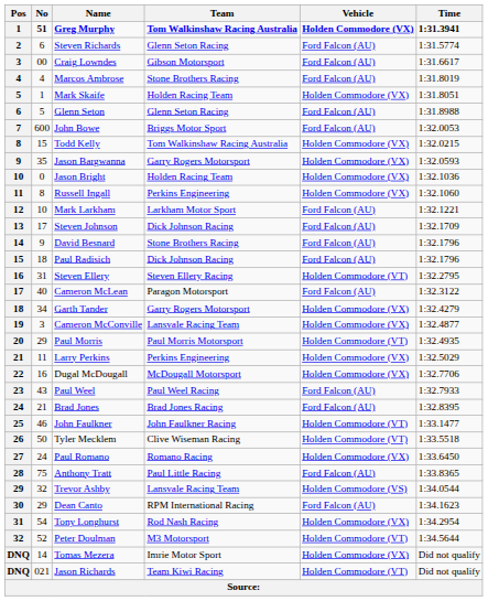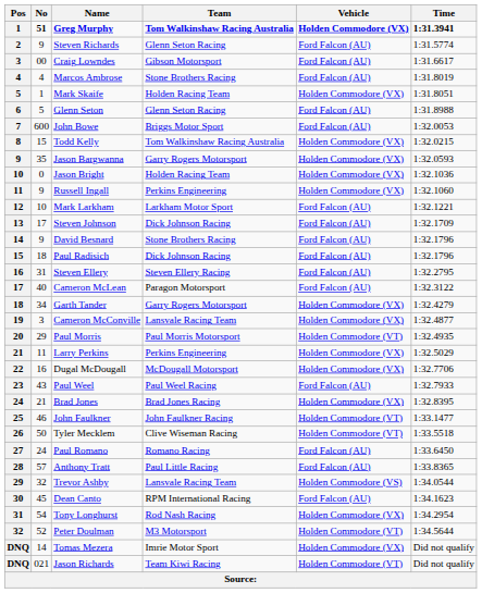 <table class="wikitable" style="font-size: 87%;">
 <tr>
 <th>Pos</th>
 <th>No</th>
 <th>Name</th>
 <th>Team</th>
 <th>Vehicle</th>
 <th>Time</th>
 </tr>
 <tr>
 <th>1</th>
 <td align=center><strong>51</strong></td>
 <td><strong> <a href='#'>Greg Murphy</a></strong></td>
 <td><strong><a href='#'>Tom Walkinshaw Racing Australia</a></strong></td>
 <td><strong><a href='#'>Holden Commodore (VX)</a></strong></td>
 <td><strong>1:31.3941</strong></td>
 </tr>
 <tr>
 <th>2</th>
-<td align=center>6</td>
+<td align=center>9</td>
 <td> <a href='#'>Steven Richards</a></td>
 <td><a href='#'>Glenn Seton Racing</a></td>
 <td><a href='#'>Ford Falcon (AU)</a></td>
 <td>1:31.5774</td>
 </tr>
 <tr>
 <th>3</th>
 <td align=center>00</td>
 <td> <a href='#'>Craig Lowndes</a></td>
 <td><a href='#'>Gibson Motorsport</a></td>
 <td><a href='#'>Ford Falcon (AU)</a></td>
 <td>1:31.6617</td>
 </tr>
 <tr>
 <th>4</th>
 <td align=center>4</td>
 <td> <a href='#'>Marcos Ambrose</a></td>
 <td><a href='#'>Stone Brothers Racing</a></td>
 <td><a href='#'>Ford Falcon (AU)</a></td>
 <td>1:31.8019</td>
 </tr>
 <tr>
 <th>5</th>
 <td align=center>1</td>
 <td> <a href='#'>Mark Skaife</a></td>
 <td><a href='#'>Holden Racing Team</a></td>
 <td><a href='#'>Holden Commodore (VX)</a></td>
 <td>1:31.8051</td>
 </tr>
 <tr>
 <th>6</th>
 <td align=center>5</td>
 <td> <a href='#'>Glenn Seton</a></td>
 <td><a href='#'>Glenn Seton Racing</a></td>
 <td><a href='#'>Ford Falcon (AU)</a></td>
 <td>1:31.8988</td>
 </tr>
 <tr>
 <th>7</th>
 <td align=center>600</td>
 <td> <a href='#'>John Bowe</a></td>
 <td><a href='#'>Briggs Motor Sport</a></td>
 <td><a href='#'>Ford Falcon (AU)</a></td>
 <td>1:32.0053</td>
 </tr>
 <tr>
 <th>8</th>
 <td align=center>15</td>
 <td> <a href='#'>Todd Kelly</a></td>
 <td><a href='#'>Tom Walkinshaw Racing Australia</a></td>
 <td><a href='#'>Holden Commodore (VX)</a></td>
 <td>1:32.0215</td>
 </tr>
 <tr>
 <th>9</th>
 <td align=center>35</td>
 <td> <a href='#'>Jason Bargwanna</a></td>
 <td><a href='#'>Garry Rogers Motorsport</a></td>
 <td><a href='#'>Holden Commodore (VX)</a></td>
 <td>1:32.0593</td>
 </tr>
 <tr>
 <th>10</th>
 <td align=center>0</td>
 <td> <a href='#'>Jason Bright</a></td>
 <td><a href='#'>Holden Racing Team</a></td>
 <td><a href='#'>Holden Commodore (VX)</a></td>
 <td>1:32.1036</td>
 </tr>
 <tr>
 <th>11</th>
-<td align=center>8</td>
+<td align=center>9</td>
 <td> <a href='#'>Russell Ingall</a></td>
 <td><a href='#'>Perkins Engineering</a></td>
 <td><a href='#'>Holden Commodore (VX)</a></td>
 <td>1:32.1060</td>
 </tr>
 <tr>
 <th>12</th>
 <td align=center>10</td>
 <td> <a href='#'>Mark Larkham</a></td>
 <td><a href='#'>Larkham Motor Sport</a></td>
 <td><a href='#'>Ford Falcon (AU)</a></td>
 <td>1:32.1221</td>
 </tr>
 <tr>
 <th>13</th>
 <td align=center>17</td>
 <td> <a href='#'>Steven Johnson</a></td>
 <td><a href='#'>Dick Johnson Racing</a></td>
 <td><a href='#'>Ford Falcon (AU)</a></td>
 <td>1:32.1709</td>
 </tr>
 <tr>
 <th>14</th>
 <td align=center>9</td>
 <td> <a href='#'>David Besnard</a></td>
 <td><a href='#'>Stone Brothers Racing</a></td>
 <td><a href='#'>Ford Falcon (AU)</a></td>
 <td>1:32.1796</td>
 </tr>
 <tr>
 <th>15</th>
 <td align=center>18</td>
 <td> <a href='#'>Paul Radisich</a></td>
 <td><a href='#'>Dick Johnson Racing</a></td>
 <td><a href='#'>Ford Falcon (AU)</a></td>
 <td>1:32.1796</td>
 </tr>
 <tr>
 <th>16</th>
 <td align=center>31</td>
 <td> <a href='#'>Steven Ellery</a></td>
 <td><a href='#'>Steven Ellery Racing</a></td>
-<td><a href='#'>Holden Commodore (VT)</a></td>
+<td><a href='#'>Ford Falcon (AU)</a></td>
 <td>1:32.2795</td>
 </tr>
 <tr>
 <th>17</th>
 <td align=center>40</td>
 <td> <a href='#'>Cameron McLean</a></td>
 <td>Paragon Motorsport</td>
 <td><a href='#'>Ford Falcon (AU)</a></td>
 <td>1:32.3122</td>
 </tr>
 <tr>
 <th>18</th>
 <td align=center>34</td>
 <td> <a href='#'>Garth Tander</a></td>
 <td><a href='#'>Garry Rogers Motorsport</a></td>
 <td><a href='#'>Holden Commodore (VX)</a></td>
 <td>1:32.4279</td>
 </tr>
 <tr>
 <th>19</th>
 <td align=center>3</td>
 <td> <a href='#'>Cameron McConville</a></td>
 <td><a href='#'>Lansvale Racing Team</a></td>
 <td><a href='#'>Holden Commodore (VX)</a></td>
 <td>1:32.4877</td>
 </tr>
 <tr>
 <th>20</th>
 <td align=center>29</td>
 <td> <a href='#'>Paul Morris</a></td>
 <td><a href='#'>Paul Morris Motorsport</a></td>
 <td><a href='#'>Holden Commodore (VT)</a></td>
 <td>1:32.4935</td>
 </tr>
 <tr>
 <th>21</th>
 <td align=center>11</td>
 <td> <a href='#'>Larry Perkins</a></td>
 <td><a href='#'>Perkins Engineering</a></td>
 <td><a href='#'>Holden Commodore (VX)</a></td>
 <td>1:32.5029</td>
 </tr>
 <tr>
 <th>22</th>
 <td align=center>16</td>
 <td> Dugal McDougall</td>
 <td><a href='#'>McDougall Motorsport</a></td>
 <td><a href='#'>Holden Commodore (VX)</a></td>
 <td>1:32.7706</td>
 </tr>
 <tr>
 <th>23</th>
 <td align=center>43</td>
 <td> <a href='#'>Paul Weel</a></td>
 <td><a href='#'>Paul Weel Racing</a></td>
 <td><a href='#'>Ford Falcon (AU)</a></td>
 <td>1:32.7933</td>
 </tr>
 <tr>
 <th>24</th>
 <td align=center>21</td>
 <td> <a href='#'>Brad Jones</a></td>
 <td><a href='#'>Brad Jones Racing</a></td>
-<td><a href='#'>Ford Falcon (AU)</a></td>
+<td><a href='#'>Holden Commodore (VX)</a></td>
 <td>1:32.8395</td>
 </tr>
 <tr>
 <th>25</th>
 <td align=center>46</td>
 <td> <a href='#'>John Faulkner</a></td>
 <td><a href='#'>John Faulkner Racing</a></td>
 <td><a href='#'>Holden Commodore (VT)</a></td>
 <td>1:33.1477</td>
 </tr>
 <tr>
 <th>26</th>
 <td align=center>50</td>
 <td> Tyler Mecklem</td>
 <td>Clive Wiseman Racing</td>
 <td><a href='#'>Holden Commodore (VT)</a></td>
 <td>1:33.5518</td>
 </tr>
 <tr>
 <th>27</th>
 <td align=center>24</td>
 <td> <a href='#'>Paul Romano</a></td>
 <td><a href='#'>Romano Racing</a></td>
-<td><a href='#'>Holden Commodore (VX)</a></td>
+<td><a href='#'>Ford Falcon (AU)</a></td>
 <td>1:33.6450</td>
 </tr>
 <tr>
 <th>28</th>
-<td align=center>75</td>
+<td align=center>57</td>
 <td> <a href='#'>Anthony Tratt</a></td>
 <td><a href='#'>Paul Little Racing</a></td>
 <td><a href='#'>Ford Falcon (AU)</a></td>
 <td>1:33.8365</td>
 </tr>
 <tr>
 <th>29</th>
 <td align=center>32</td>
 <td> <a href='#'>Trevor Ashby</a></td>
 <td><a href='#'>Lansvale Racing Team</a></td>
 <td><a href='#'>Holden Commodore (VS)</a></td>
 <td>1:34.0544</td>
 </tr>
 <tr>
 <th>30</th>
-<td align=center>29</td>
+<td align=center>45</td>
 <td> <a href='#'>Dean Canto</a></td>
 <td>RPM International Racing</td>
 <td><a href='#'>Ford Falcon (AU)</a></td>
 <td>1:34.1623</td>
 </tr>
 <tr>
 <th>31</th>
 <td align=center>54</td>
 <td> <a href='#'>Tony Longhurst</a></td>
 <td><a href='#'>Rod Nash Racing</a></td>
 <td><a href='#'>Holden Commodore (VX)</a></td>
 <td>1:34.2954</td>
 </tr>
 <tr>
 <th>32</th>
 <td align=center>52</td>
 <td> <a href='#'>Peter Doulman</a></td>
 <td><a href='#'>M3 Motorsport</a></td>
 <td><a href='#'>Holden Commodore (VT)</a></td>
 <td>1:34.5644</td>
 </tr>
 <tr>
 <th>DNQ</th>
 <td align=center>14</td>
 <td> <a href='#'>Tomas Mezera</a></td>
 <td>Imrie Motor Sport</td>
 <td><a href='#'>Holden Commodore (VX)</a></td>
 <td>Did not qualify</td>
 </tr>
 <tr>
 <th>DNQ</th>
 <td align=center>021</td>
 <td> <a href='#'>Jason Richards</a></td>
 <td><a href='#'>Team Kiwi Racing</a></td>
 <td><a href='#'>Holden Commodore (VT)</a></td>
 <td>Did not qualify</td>
 </tr>
 <tr>
 <th colspan=6>Source:</th>
 </tr>
 </table>
